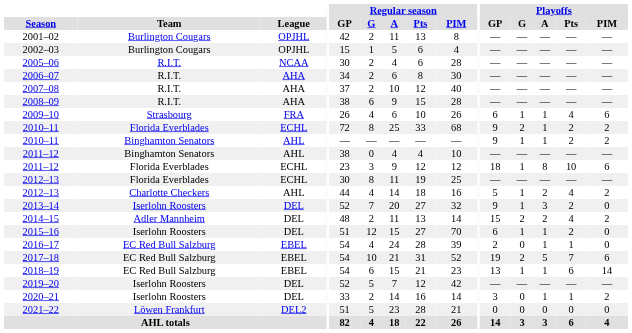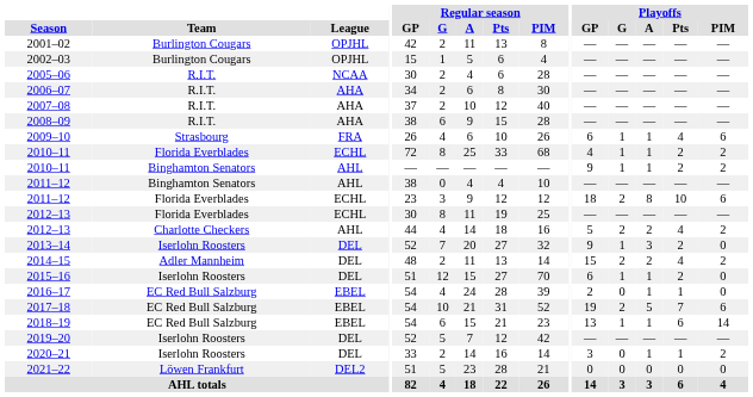 <table border="0" cellpadding="1" cellspacing="0" style="text-align:center; width:60em">
 <tr bgcolor="#e0e0e0">
 <th colspan="3"  bgcolor="#ffffff"></th>
 <th rowspan="99" bgcolor="#ffffff"></th>
 <th colspan="5"><a href='#'>Regular season</a></th>
 <th rowspan="99" bgcolor="#ffffff"></th>
 <th colspan="5"><a href='#'>Playoffs</a></th>
 </tr>
 <tr bgcolor="#e0e0e0">
 <th><a href='#'>Season</a></th>
 <th>Team</th>
 <th>League</th>
 <th>GP</th>
 <th><a href='#'>G</a></th>
 <th><a href='#'>A</a></th>
 <th><a href='#'>Pts</a></th>
 <th><a href='#'>PIM</a></th>
 <th>GP</th>
 <th>G</th>
 <th>A</th>
 <th>Pts</th>
 <th>PIM</th>
 </tr>
 <tr>
 <td>2001–02</td>
 <td><a href='#'>Burlington Cougars</a></td>
 <td><a href='#'>OPJHL</a></td>
 <td>42</td>
 <td>2</td>
 <td>11</td>
 <td>13</td>
 <td>8</td>
 <td>—</td>
 <td>—</td>
 <td>—</td>
 <td>—</td>
 <td>—</td>
 </tr>
 <tr bgcolor="#f0f0f0">
 <td>2002–03</td>
 <td>Burlington Cougars</td>
 <td>OPJHL</td>
 <td>15</td>
 <td>1</td>
 <td>5</td>
 <td>6</td>
 <td>4</td>
 <td>—</td>
 <td>—</td>
 <td>—</td>
 <td>—</td>
 <td>—</td>
 </tr>
 <tr>
 <td><a href='#'>2005–06</a></td>
 <td><a href='#'>R.I.T.</a></td>
 <td><a href='#'>NCAA</a></td>
 <td>30</td>
 <td>2</td>
 <td>4</td>
 <td>6</td>
 <td>28</td>
 <td>—</td>
 <td>—</td>
 <td>—</td>
 <td>—</td>
 <td>—</td>
 </tr>
 <tr bgcolor="#f0f0f0">
 <td><a href='#'>2006–07</a></td>
 <td>R.I.T.</td>
 <td><a href='#'>AHA</a></td>
 <td>34</td>
 <td>2</td>
 <td>6</td>
 <td>8</td>
 <td>30</td>
 <td>—</td>
 <td>—</td>
 <td>—</td>
 <td>—</td>
 <td>—</td>
 </tr>
 <tr>
 <td><a href='#'>2007–08</a></td>
 <td>R.I.T.</td>
 <td>AHA</td>
 <td>37</td>
 <td>2</td>
 <td>10</td>
 <td>12</td>
 <td>40</td>
 <td>—</td>
 <td>—</td>
 <td>—</td>
 <td>—</td>
 <td>—</td>
 </tr>
 <tr bgcolor="#f0f0f0">
 <td><a href='#'>2008–09</a></td>
 <td>R.I.T.</td>
 <td>AHA</td>
 <td>38</td>
 <td>6</td>
 <td>9</td>
 <td>15</td>
 <td>28</td>
 <td>—</td>
 <td>—</td>
 <td>—</td>
 <td>—</td>
 <td>—</td>
 </tr>
 <tr>
 <td><a href='#'>2009–10</a></td>
 <td><a href='#'>Strasbourg</a></td>
 <td><a href='#'>FRA</a></td>
 <td>26</td>
 <td>4</td>
 <td>6</td>
 <td>10</td>
 <td>26</td>
 <td>6</td>
 <td>1</td>
 <td>1</td>
 <td>4</td>
 <td>6</td>
 </tr>
 <tr bgcolor="#f0f0f0">
 <td><a href='#'>2010–11</a></td>
 <td><a href='#'>Florida Everblades</a></td>
 <td><a href='#'>ECHL</a></td>
 <td>72</td>
 <td>8</td>
 <td>25</td>
 <td>33</td>
 <td>68</td>
-<td>9</td>
-<td>2</td>
+<td>4</td>
+<td>1</td>
 <td>1</td>
 <td>2</td>
 <td>2</td>
 </tr>
 <tr>
 <td><a href='#'>2010–11</a></td>
 <td><a href='#'>Binghamton Senators</a></td>
 <td><a href='#'>AHL</a></td>
 <td>—</td>
 <td>—</td>
 <td>—</td>
 <td>—</td>
 <td>—</td>
 <td>9</td>
 <td>1</td>
 <td>1</td>
 <td>2</td>
 <td>2</td>
 </tr>
 <tr bgcolor="#f0f0f0">
 <td><a href='#'>2011–12</a></td>
 <td>Binghamton Senators</td>
 <td>AHL</td>
 <td>38</td>
 <td>0</td>
 <td>4</td>
 <td>4</td>
 <td>10</td>
 <td>—</td>
 <td>—</td>
 <td>—</td>
 <td>—</td>
 <td>—</td>
 </tr>
 <tr>
 <td><a href='#'>2011–12</a></td>
 <td>Florida Everblades</td>
 <td>ECHL</td>
 <td>23</td>
 <td>3</td>
 <td>9</td>
 <td>12</td>
 <td>12</td>
 <td>18</td>
-<td>1</td>
+<td>2</td>
 <td>8</td>
 <td>10</td>
 <td>6</td>
 </tr>
 <tr bgcolor="#f0f0f0">
 <td><a href='#'>2012–13</a></td>
 <td>Florida Everblades</td>
 <td>ECHL</td>
 <td>30</td>
 <td>8</td>
 <td>11</td>
 <td>19</td>
 <td>25</td>
 <td>—</td>
 <td>—</td>
 <td>—</td>
 <td>—</td>
 <td>—</td>
 </tr>
 <tr>
 <td><a href='#'>2012–13</a></td>
 <td><a href='#'>Charlotte Checkers</a></td>
 <td>AHL</td>
 <td>44</td>
 <td>4</td>
 <td>14</td>
 <td>18</td>
 <td>16</td>
 <td>5</td>
-<td>1</td>
+<td>2</td>
 <td>2</td>
 <td>4</td>
 <td>2</td>
 </tr>
 <tr bgcolor="#f0f0f0">
 <td><a href='#'>2013–14</a></td>
 <td><a href='#'>Iserlohn Roosters</a></td>
 <td><a href='#'>DEL</a></td>
 <td>52</td>
 <td>7</td>
 <td>20</td>
 <td>27</td>
 <td>32</td>
 <td>9</td>
 <td>1</td>
 <td>3</td>
 <td>2</td>
 <td>0</td>
 </tr>
 <tr>
 <td><a href='#'>2014–15</a></td>
 <td><a href='#'>Adler Mannheim</a></td>
 <td>DEL</td>
 <td>48</td>
 <td>2</td>
 <td>11</td>
 <td>13</td>
 <td>14</td>
 <td>15</td>
 <td>2</td>
 <td>2</td>
 <td>4</td>
 <td>2</td>
 </tr>
 <tr bgcolor="#f0f0f0">
 <td><a href='#'>2015–16</a></td>
 <td>Iserlohn Roosters</td>
 <td>DEL</td>
 <td>51</td>
 <td>12</td>
 <td>15</td>
 <td>27</td>
 <td>70</td>
 <td>6</td>
 <td>1</td>
 <td>1</td>
 <td>2</td>
 <td>0</td>
 </tr>
 <tr>
 <td><a href='#'>2016–17</a></td>
 <td><a href='#'>EC Red Bull Salzburg</a></td>
 <td><a href='#'>EBEL</a></td>
 <td>54</td>
 <td>4</td>
 <td>24</td>
 <td>28</td>
 <td>39</td>
 <td>2</td>
 <td>0</td>
 <td>1</td>
 <td>1</td>
 <td>0</td>
 </tr>
 <tr bgcolor="#f0f0f0">
 <td><a href='#'>2017–18</a></td>
 <td>EC Red Bull Salzburg</td>
 <td>EBEL</td>
 <td>54</td>
 <td>10</td>
 <td>21</td>
 <td>31</td>
 <td>52</td>
 <td>19</td>
 <td>2</td>
 <td>5</td>
 <td>7</td>
 <td>6</td>
 </tr>
 <tr>
 <td><a href='#'>2018–19</a></td>
 <td>EC Red Bull Salzburg</td>
 <td>EBEL</td>
 <td>54</td>
 <td>6</td>
 <td>15</td>
 <td>21</td>
 <td>23</td>
 <td>13</td>
 <td>1</td>
 <td>1</td>
 <td>6</td>
 <td>14</td>
 </tr>
 <tr bgcolor="#f0f0f0">
 <td><a href='#'>2019–20</a></td>
 <td>Iserlohn Roosters</td>
 <td>DEL</td>
 <td>52</td>
 <td>5</td>
 <td>7</td>
 <td>12</td>
 <td>42</td>
 <td>—</td>
 <td>—</td>
 <td>—</td>
 <td>—</td>
 <td>—</td>
 </tr>
 <tr>
 <td><a href='#'>2020–21</a></td>
 <td>Iserlohn Roosters</td>
 <td>DEL</td>
 <td>33</td>
 <td>2</td>
 <td>14</td>
 <td>16</td>
 <td>14</td>
 <td>3</td>
 <td>0</td>
 <td>1</td>
 <td>1</td>
 <td>2</td>
 </tr>
 <tr bgcolor="#f0f0f0">
 <td><a href='#'>2021–22</a></td>
 <td><a href='#'>Löwen Frankfurt</a></td>
 <td><a href='#'>DEL2</a></td>
 <td>51</td>
 <td>5</td>
 <td>23</td>
 <td>28</td>
 <td>21</td>
 <td>0</td>
 <td>0</td>
 <td>0</td>
 <td>0</td>
 <td>0</td>
 </tr>
 <tr ALIGN="center" bgcolor="#e0e0e0">
 <th colspan="3">AHL totals</th>
 <th>82</th>
 <th>4</th>
 <th>18</th>
 <th>22</th>
 <th>26</th>
 <th>14</th>
 <th>3</th>
 <th>3</th>
 <th>6</th>
 <th>4</th>
 </tr>
 </table>
